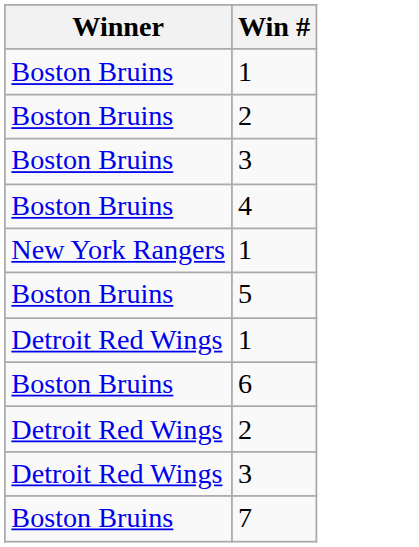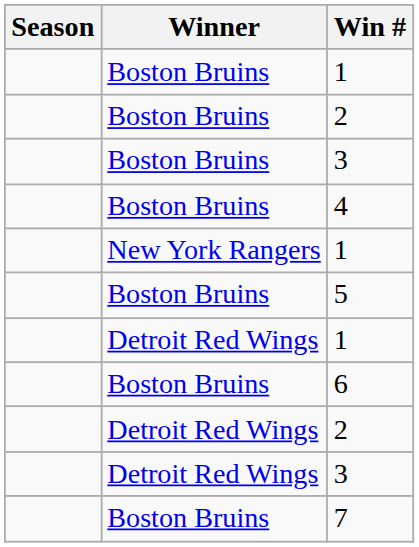 <table class="wikitable">
 <tr>
+<th>Season</th>
 <th>Winner</th>
 <th>Win #</th>
 </tr>
 <tr>
+<td></td>
 <td><a href='#'>Boston Bruins</a></td>
 <td>1</td>
 </tr>
 <tr>
+<td></td>
 <td><a href='#'>Boston Bruins</a> </td>
 <td>2</td>
 </tr>
 <tr>
+<td></td>
 <td><a href='#'>Boston Bruins</a></td>
 <td>3</td>
 </tr>
 <tr>
+<td></td>
 <td><a href='#'>Boston Bruins</a></td>
 <td>4</td>
 </tr>
 <tr>
+<td></td>
 <td><a href='#'>New York Rangers</a></td>
 <td>1</td>
 </tr>
 <tr>
+<td></td>
 <td><a href='#'>Boston Bruins</a></td>
 <td>5</td>
 </tr>
 <tr>
+<td></td>
 <td><a href='#'>Detroit Red Wings</a> </td>
 <td>1</td>
 </tr>
 <tr>
+<td></td>
 <td><a href='#'>Boston Bruins</a></td>
 <td>6</td>
 </tr>
 <tr>
+<td></td>
 <td><a href='#'>Detroit Red Wings</a> </td>
 <td>2</td>
 </tr>
 <tr>
+<td></td>
 <td><a href='#'>Detroit Red Wings</a> </td>
 <td>3</td>
 </tr>
 <tr>
+<td></td>
 <td><a href='#'>Boston Bruins</a></td>
 <td>7</td>
 </tr>
 </table>
